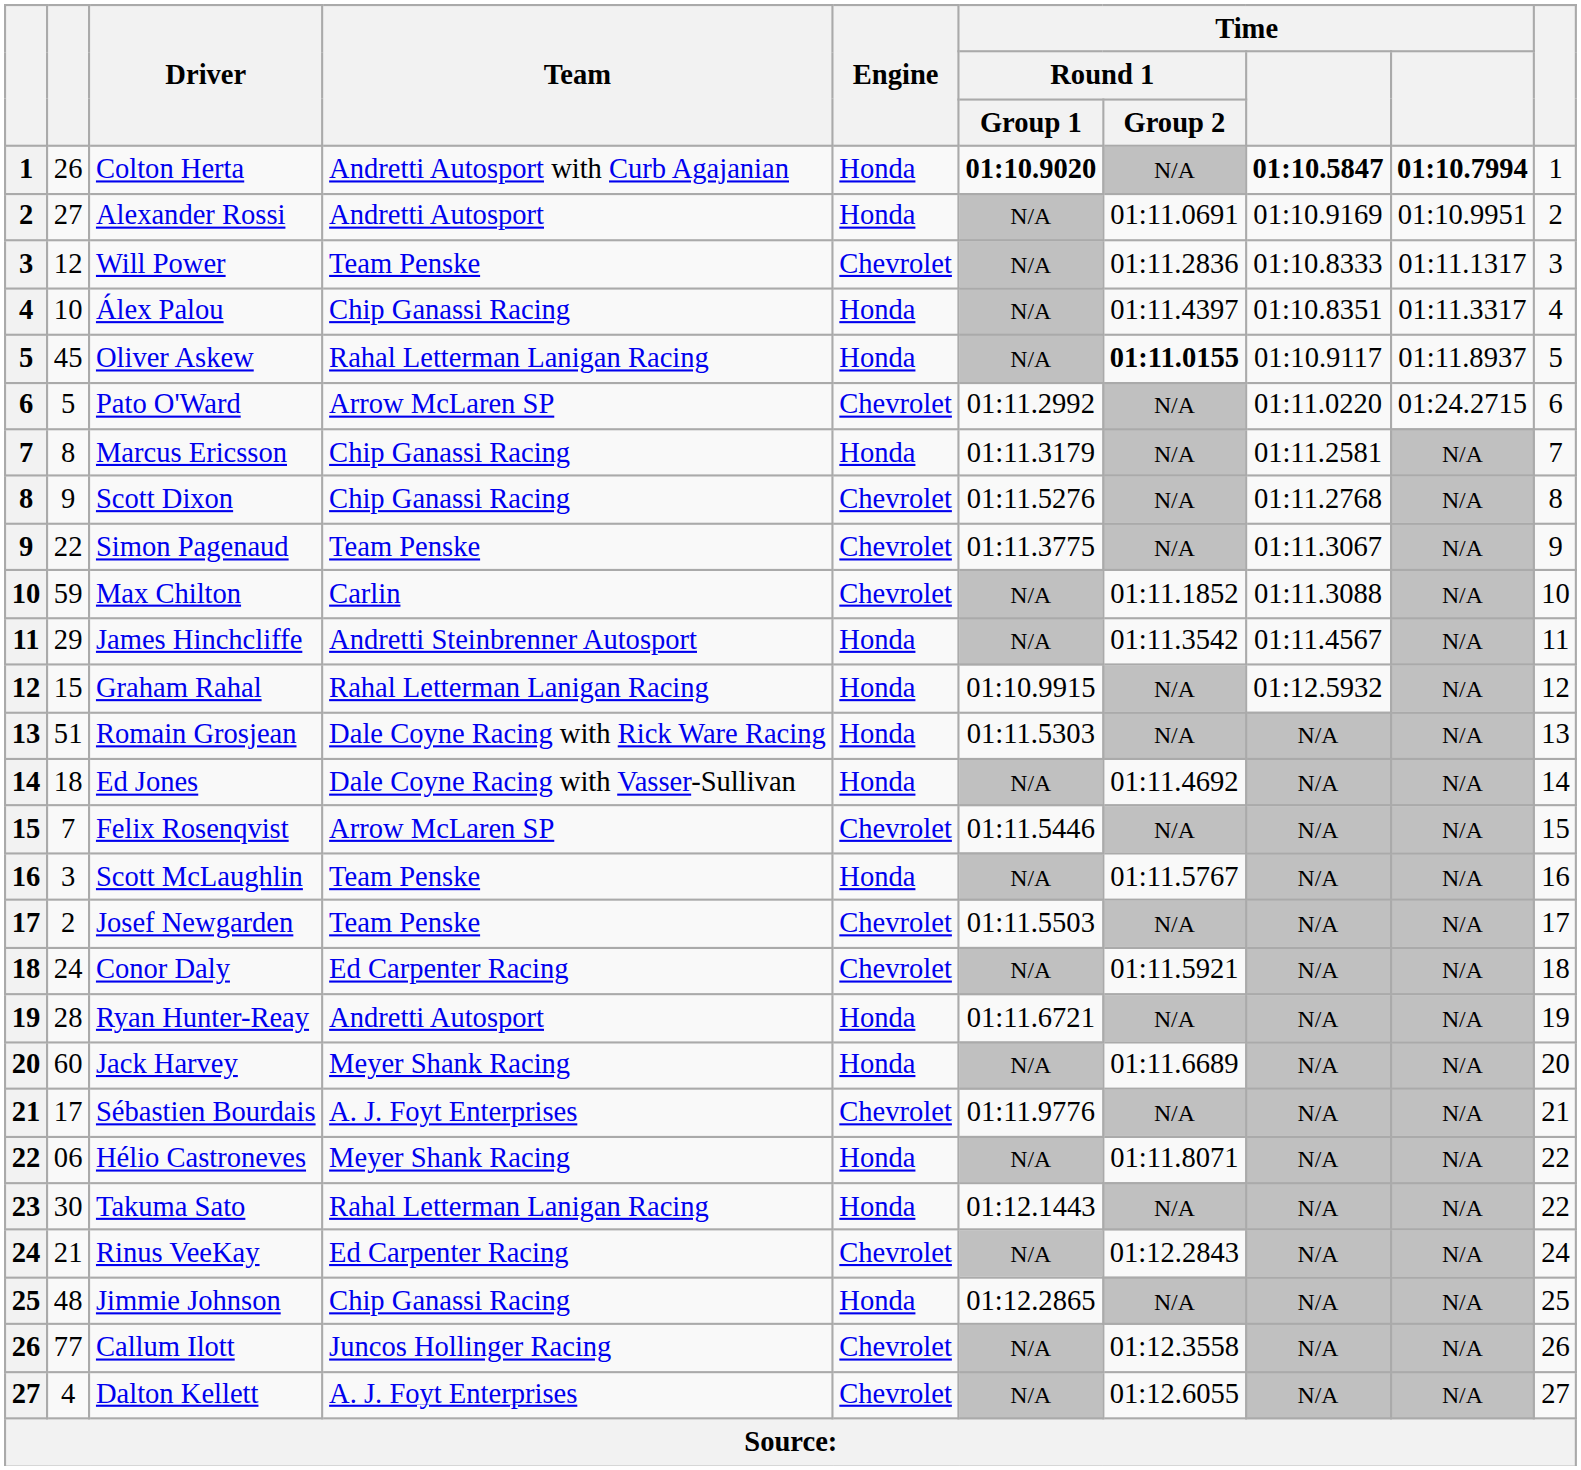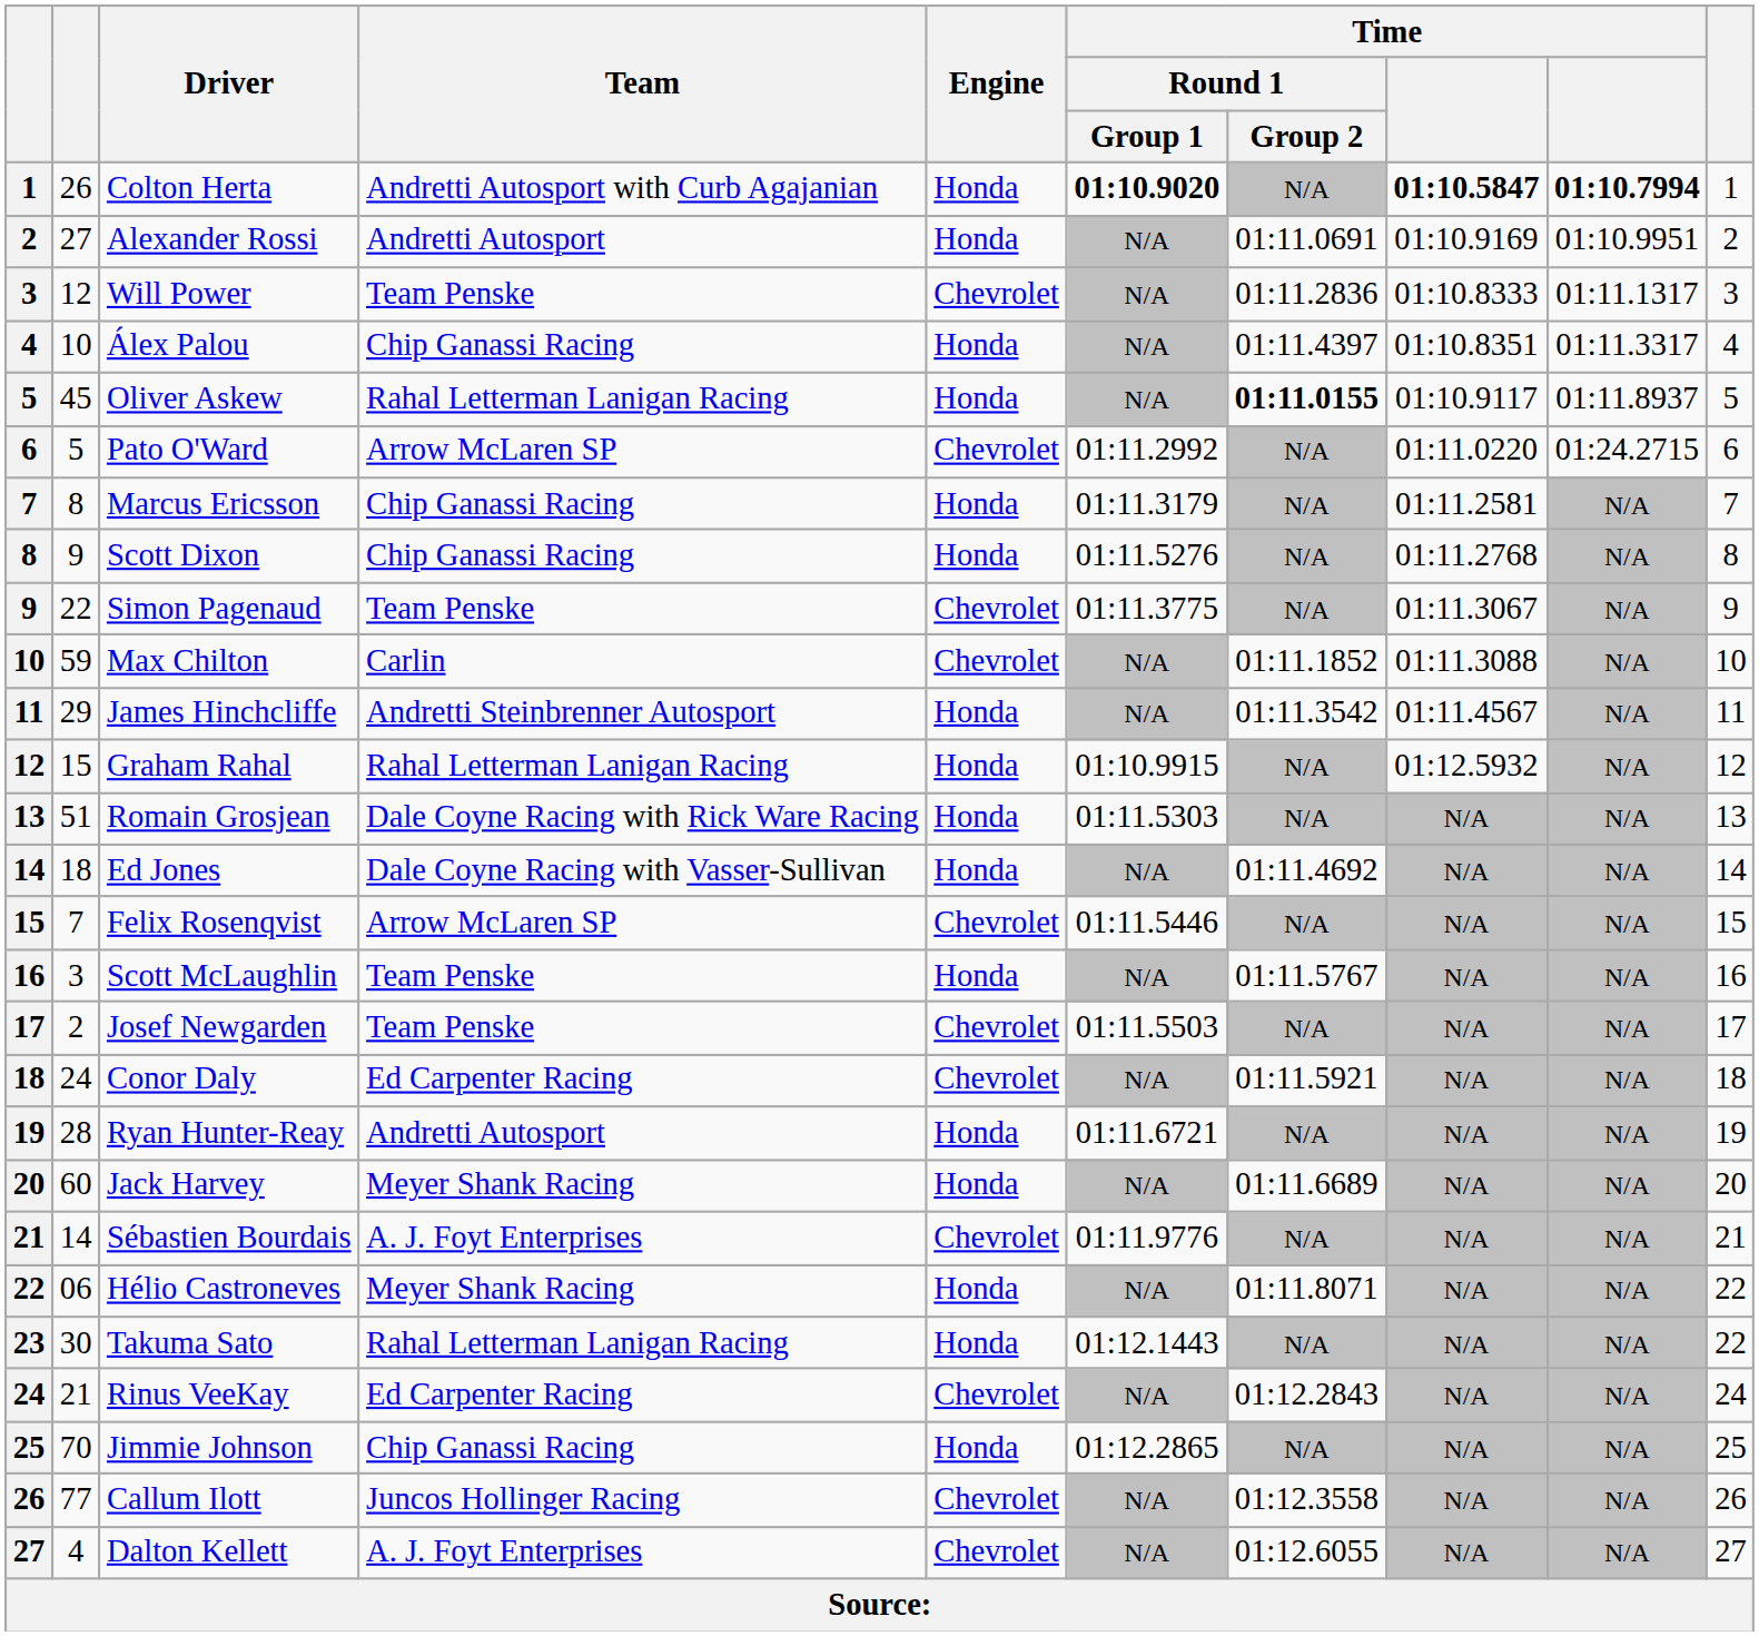 <table class="wikitable sortable" style="text-align:center; font-size:85%;">
 <tr>
 <th rowspan="3"></th>
 <th rowspan="3"></th>
 <th rowspan="3">Driver</th>
 <th rowspan="3">Team</th>
 <th rowspan="3">Engine</th>
 <th colspan="4" style="text-align:center;">Time</th>
 <th rowspan="3"></th>
 </tr>
 <tr>
 <th scope="col" colspan="2">Round 1</th>
 <th scope="col" rowspan="2"></th>
 <th scope="col" rowspan="2"></th>
 </tr>
 <tr>
 <th scope="col">Group 1</th>
 <th scope="col">Group 2</th>
 </tr>
 <tr>
 <th scope="row">1</th>
 <td align="center">26</td>
 <td align="left"> <a href='#'>Colton Herta</a> <strong></strong></td>
 <td align="left"><a href='#'>Andretti Autosport</a> with <a href='#'>Curb Agajanian</a></td>
 <td align="left"><a href='#'>Honda</a></td>
 <td><strong>01:10.9020</strong></td>
 <td style="background: silver" align="center"><small>N/A</small></td>
 <td><strong>01:10.5847</strong></td>
 <td><strong>01:10.7994</strong></td>
 <td align="center">1</td>
 </tr>
 <tr>
 <th scope="row">2</th>
 <td align="center">27</td>
 <td align="left"> <a href='#'>Alexander Rossi</a></td>
 <td align="left"><a href='#'>Andretti Autosport</a></td>
 <td align="left"><a href='#'>Honda</a></td>
 <td style="background: silver" align="center"><small>N/A</small></td>
 <td>01:11.0691</td>
 <td>01:10.9169</td>
 <td>01:10.9951</td>
 <td align="center">2</td>
 </tr>
 <tr>
 <th scope="row">3</th>
 <td align="center">12</td>
 <td align="left"> <a href='#'>Will Power</a></td>
 <td align="left"><a href='#'>Team Penske</a></td>
 <td align="left"><a href='#'>Chevrolet</a></td>
 <td style="background: silver" align="center"><small>N/A</small></td>
 <td>01:11.2836</td>
 <td>01:10.8333</td>
 <td>01:11.1317</td>
 <td align="center">3</td>
 </tr>
 <tr>
 <th scope="row">4</th>
 <td align="center">10</td>
 <td align="left"> <a href='#'>Álex Palou</a></td>
 <td align="left"><a href='#'>Chip Ganassi Racing</a></td>
 <td align="left"><a href='#'>Honda</a></td>
 <td style="background: silver" align="center"><small>N/A</small></td>
 <td>01:11.4397</td>
 <td>01:10.8351</td>
 <td>01:11.3317</td>
 <td align="center">4</td>
 </tr>
 <tr>
 <th scope="row">5</th>
 <td align="center">45</td>
 <td align="left"> <a href='#'>Oliver Askew</a></td>
 <td align="left"><a href='#'>Rahal Letterman Lanigan Racing</a></td>
 <td align="left"><a href='#'>Honda</a></td>
 <td style="background: silver" align="center"><small>N/A</small></td>
 <td><strong>01:11.0155</strong></td>
 <td>01:10.9117</td>
 <td>01:11.8937</td>
 <td align="center">5</td>
 </tr>
 <tr>
 <th scope="row">6</th>
 <td align="center">5</td>
 <td align="left"> <a href='#'>Pato O'Ward</a></td>
 <td align="left"><a href='#'>Arrow McLaren SP</a></td>
 <td align="left"><a href='#'>Chevrolet</a></td>
 <td>01:11.2992</td>
 <td style="background: silver" align="center"><small>N/A</small></td>
 <td>01:11.0220</td>
 <td>01:24.2715</td>
 <td align="center">6</td>
 </tr>
 <tr>
 <th scope="row">7</th>
 <td align="center">8</td>
 <td align="left"> <a href='#'>Marcus Ericsson</a></td>
 <td align="left"><a href='#'>Chip Ganassi Racing</a></td>
 <td align="left"><a href='#'>Honda</a></td>
 <td>01:11.3179</td>
 <td style="background: silver" align="center"><small>N/A</small></td>
 <td>01:11.2581</td>
 <td style="background: silver" align="center" data-sort-value="7"><small>N/A</small></td>
 <td align="center">7</td>
 </tr>
 <tr>
 <th scope="row">8</th>
 <td align="center">9</td>
 <td align="left"> <a href='#'>Scott Dixon</a></td>
 <td align="left"><a href='#'>Chip Ganassi Racing</a></td>
-<td align="left"><a href='#'>Chevrolet</a></td>
+<td align="left"><a href='#'>Honda</a></td>
 <td>01:11.5276</td>
 <td style="background: silver" align="center"><small>N/A</small></td>
 <td>01:11.2768</td>
 <td style="background: silver" align="center" data-sort-value="8"><small>N/A</small></td>
 <td align="center">8</td>
 </tr>
 <tr>
 <th scope="row">9</th>
 <td align="center">22</td>
 <td align="left"> <a href='#'>Simon Pagenaud</a></td>
 <td align="left"><a href='#'>Team Penske</a></td>
 <td align="left"><a href='#'>Chevrolet</a></td>
 <td>01:11.3775</td>
 <td style="background: silver" align="center"><small>N/A</small></td>
 <td>01:11.3067</td>
 <td style="background: silver" align="center" data-sort-value="9"><small>N/A</small></td>
 <td align="center">9</td>
 </tr>
 <tr>
 <th scope="row">10</th>
 <td align="center">59</td>
 <td align="left"> <a href='#'>Max Chilton</a></td>
 <td align="left"><a href='#'>Carlin</a></td>
 <td align="left"><a href='#'>Chevrolet</a></td>
 <td style="background: silver" align="center"><small>N/A</small></td>
 <td>01:11.1852</td>
 <td>01:11.3088</td>
 <td style="background: silver" align="center" data-sort-value="10"><small>N/A</small></td>
 <td align="center">10</td>
 </tr>
 <tr>
 <th scope="row">11</th>
 <td align="center">29</td>
 <td align="left"> <a href='#'>James Hinchcliffe</a></td>
 <td align="left"><a href='#'>Andretti Steinbrenner Autosport</a></td>
 <td align="left"><a href='#'>Honda</a></td>
 <td style="background: silver" align="center"><small>N/A</small></td>
 <td>01:11.3542</td>
 <td>01:11.4567</td>
 <td style="background: silver" align="center" data-sort-value="11"><small>N/A</small></td>
 <td align="center">11</td>
 </tr>
 <tr>
 <th scope="row">12</th>
 <td align="center">15</td>
 <td align="left"> <a href='#'>Graham Rahal</a></td>
 <td align="left"><a href='#'>Rahal Letterman Lanigan Racing</a></td>
 <td align="left"><a href='#'>Honda</a></td>
 <td>01:10.9915</td>
 <td style="background: silver" align="center"><small>N/A</small></td>
 <td>01:12.5932</td>
 <td style="background: silver" align="center" data-sort-value="12"><small>N/A</small></td>
 <td align="center">12</td>
 </tr>
 <tr>
 <th scope="row">13</th>
 <td align="center">51</td>
 <td align="left"> <a href='#'>Romain Grosjean</a> <strong></strong></td>
 <td align="left"><a href='#'>Dale Coyne Racing</a> with <a href='#'>Rick Ware Racing</a></td>
 <td align="left"><a href='#'>Honda</a></td>
 <td>01:11.5303</td>
 <td style="background: silver" align="center"><small>N/A</small></td>
 <td style="background: silver" align="center" data-sort-value="13"><small>N/A</small></td>
 <td style="background: silver" align="center" data-sort-value="13"><small>N/A</small></td>
 <td align="center">13</td>
 </tr>
 <tr>
 <th scope="row">14</th>
 <td align="center">18</td>
 <td align="left"> <a href='#'>Ed Jones</a></td>
 <td align="left"><a href='#'>Dale Coyne Racing</a> with <a href='#'>Vasser</a>-Sullivan</td>
 <td align="left"><a href='#'>Honda</a></td>
 <td style="background: silver" align="center"><small>N/A</small></td>
 <td>01:11.4692</td>
 <td style="background: silver" align="center" data-sort-value="14"><small>N/A</small></td>
 <td style="background: silver" align="center" data-sort-value="14"><small>N/A</small></td>
 <td align="center">14</td>
 </tr>
 <tr>
 <th scope="row">15</th>
 <td align="center">7</td>
 <td align="left"> <a href='#'>Felix Rosenqvist</a></td>
 <td align="left"><a href='#'>Arrow McLaren SP</a></td>
 <td align="left"><a href='#'>Chevrolet</a></td>
 <td>01:11.5446</td>
 <td style="background: silver" align="center"><small>N/A</small></td>
 <td style="background: silver" align="center" data-sort-value="15"><small>N/A</small></td>
 <td style="background: silver" align="center" data-sort-value="15"><small>N/A</small></td>
 <td align="center">15</td>
 </tr>
 <tr>
 <th scope="row">16</th>
 <td align="center">3</td>
 <td align="left"> <a href='#'>Scott McLaughlin</a> <strong></strong></td>
 <td align="left"><a href='#'>Team Penske</a></td>
 <td align="left"><a href='#'>Honda</a></td>
 <td style="background: silver" align="center"><small>N/A</small></td>
 <td>01:11.5767</td>
 <td style="background: silver" align="center" data-sort-value="16"><small>N/A</small></td>
 <td style="background: silver" align="center" data-sort-value="16"><small>N/A</small></td>
 <td align="center">16</td>
 </tr>
 <tr>
 <th scope="row">17</th>
 <td align="center">2</td>
 <td align="left"> <a href='#'>Josef Newgarden</a></td>
 <td align="left"><a href='#'>Team Penske</a></td>
 <td align="left"><a href='#'>Chevrolet</a></td>
 <td>01:11.5503</td>
 <td style="background: silver" align="center"><small>N/A</small></td>
 <td style="background: silver" align="center" data-sort-value="17"><small>N/A</small></td>
 <td style="background: silver" align="center" data-sort-value="17"><small>N/A</small></td>
 <td align="center">17</td>
 </tr>
 <tr>
 <th scope="row">18</th>
 <td align="center">24</td>
 <td align="left"> <a href='#'>Conor Daly</a></td>
 <td align="left"><a href='#'>Ed Carpenter Racing</a></td>
 <td align="left"><a href='#'>Chevrolet</a></td>
 <td style="background: silver" align="center"><small>N/A</small></td>
 <td>01:11.5921</td>
 <td style="background: silver" align="center" data-sort-value="18"><small>N/A</small></td>
 <td style="background: silver" align="center" data-sort-value="18"><small>N/A</small></td>
 <td align="center">18</td>
 </tr>
 <tr>
 <th scope="row">19</th>
 <td align="center">28</td>
 <td align="left"> <a href='#'>Ryan Hunter-Reay</a></td>
 <td align="left"><a href='#'>Andretti Autosport</a></td>
 <td align="left"><a href='#'>Honda</a></td>
 <td>01:11.6721</td>
 <td style="background: silver" align="center"><small>N/A</small></td>
 <td style="background: silver" align="center" data-sort-value="19"><small>N/A</small></td>
 <td style="background: silver" align="center" data-sort-value="19"><small>N/A</small></td>
 <td align="center">19</td>
 </tr>
 <tr>
 <th scope="row">20</th>
 <td align="center">60</td>
 <td align="left"> <a href='#'>Jack Harvey</a></td>
 <td align="left"><a href='#'>Meyer Shank Racing</a></td>
 <td align="left"><a href='#'>Honda</a></td>
 <td style="background: silver" align="center"><small>N/A</small></td>
 <td>01:11.6689</td>
 <td style="background: silver" align="center" data-sort-value="20"><small>N/A</small></td>
 <td style="background: silver" align="center" data-sort-value="20"><small>N/A</small></td>
 <td align="center">20</td>
 </tr>
 <tr>
 <th scope="row">21</th>
-<td align="center">17</td>
+<td align="center">14</td>
 <td align="left"> <a href='#'>Sébastien Bourdais</a></td>
 <td align="left"><a href='#'>A. J. Foyt Enterprises</a></td>
 <td align="left"><a href='#'>Chevrolet</a></td>
 <td>01:11.9776</td>
 <td style="background: silver" align="center"><small>N/A</small></td>
 <td style="background: silver" align="center" data-sort-value="21"><small>N/A</small></td>
 <td style="background: silver" align="center" data-sort-value="21"><small>N/A</small></td>
 <td align="center">21</td>
 </tr>
 <tr>
 <th scope="row">22</th>
 <td align="center">06</td>
 <td align="left"> <a href='#'>Hélio Castroneves</a></td>
 <td align="left"><a href='#'>Meyer Shank Racing</a></td>
 <td align="left"><a href='#'>Honda</a></td>
 <td style="background: silver" align="center"><small>N/A</small></td>
 <td>01:11.8071</td>
 <td style="background: silver" align="center" data-sort-value="22"><small>N/A</small></td>
 <td style="background: silver" align="center" data-sort-value="22"><small>N/A</small></td>
 <td align="center">22</td>
 </tr>
 <tr>
 <th scope="row">23</th>
 <td align="center">30</td>
 <td align="left"> <a href='#'>Takuma Sato</a></td>
 <td align="left"><a href='#'>Rahal Letterman Lanigan Racing</a></td>
 <td align="left"><a href='#'>Honda</a></td>
 <td>01:12.1443</td>
 <td style="background: silver" align="center"><small>N/A</small></td>
 <td style="background: silver" align="center" data-sort-value="23"><small>N/A</small></td>
 <td style="background: silver" align="center" data-sort-value="23"><small>N/A</small></td>
 <td align="center">22</td>
 </tr>
 <tr>
 <th scope="row">24</th>
 <td align="center">21</td>
 <td align="left"> <a href='#'>Rinus VeeKay</a></td>
 <td align="left"><a href='#'>Ed Carpenter Racing</a></td>
 <td align="left"><a href='#'>Chevrolet</a></td>
 <td style="background: silver" align="center"><small>N/A</small></td>
 <td>01:12.2843</td>
 <td style="background: silver" align="center" data-sort-value="24"><small>N/A</small></td>
 <td style="background: silver" align="center" data-sort-value="24"><small>N/A</small></td>
 <td align="center">24</td>
 </tr>
 <tr>
 <th scope="row">25</th>
-<td align="center">48</td>
+<td align="center">70</td>
 <td align="left"> <a href='#'>Jimmie Johnson</a> <strong></strong></td>
 <td align="left"><a href='#'>Chip Ganassi Racing</a></td>
 <td align="left"><a href='#'>Honda</a></td>
 <td>01:12.2865</td>
 <td style="background: silver" align="center"><small>N/A</small></td>
 <td style="background: silver" align="center" data-sort-value="25"><small>N/A</small></td>
 <td style="background: silver" align="center" data-sort-value="25"><small>N/A</small></td>
 <td align="center">25</td>
 </tr>
 <tr>
 <th scope="row">26</th>
 <td align="center">77</td>
 <td align="left"> <a href='#'>Callum Ilott</a> <strong></strong></td>
 <td align="left"><a href='#'>Juncos Hollinger Racing</a></td>
 <td align="left"><a href='#'>Chevrolet</a></td>
 <td style="background: silver" align="center"><small>N/A</small></td>
 <td>01:12.3558</td>
 <td style="background: silver" align="center" data-sort-value="26"><small>N/A</small></td>
 <td style="background: silver" align="center" data-sort-value="26"><small>N/A</small></td>
 <td align="center">26</td>
 </tr>
 <tr>
 <th scope="row">27</th>
 <td align="center">4</td>
 <td align="left"> <a href='#'>Dalton Kellett</a></td>
 <td align="left"><a href='#'>A. J. Foyt Enterprises</a></td>
 <td align="left"><a href='#'>Chevrolet</a></td>
 <td style="background: silver" align="center"><small>N/A</small></td>
 <td>01:12.6055</td>
 <td style="background: silver" align="center" data-sort-value="27"><small>N/A</small></td>
 <td style="background: silver" align="center" data-sort-value="27"><small>N/A</small></td>
 <td align="center">27</td>
 </tr>
 <tr>
 <th colspan="10">Source:</th>
 </tr>
 </table>
